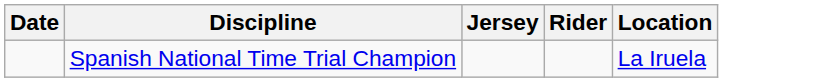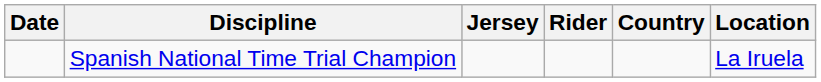 <table class="wikitable">
 <tr>
 <th>Date</th>
 <th>Discipline</th>
 <th>Jersey</th>
 <th>Rider</th>
+<th>Country</th>
 <th>Location</th>
 </tr>
 <tr>
 <td></td>
 <td><a href='#'>Spanish National Time Trial Champion</a></td>
 <td></td>
 <td></td>
+<td></td>
 <td><a href='#'>La Iruela</a></td>
 </tr>
 </table>
